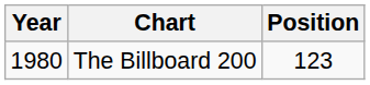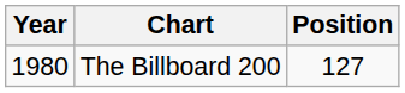 <table class="wikitable">
 <tr>
 <th>Year</th>
 <th>Chart</th>
 <th>Position</th>
 </tr>
 <tr>
 <td>1980</td>
 <td>The Billboard 200</td>
-<td align="center">123</td>
+<td align="center">127</td>
 </tr>
 </table>
